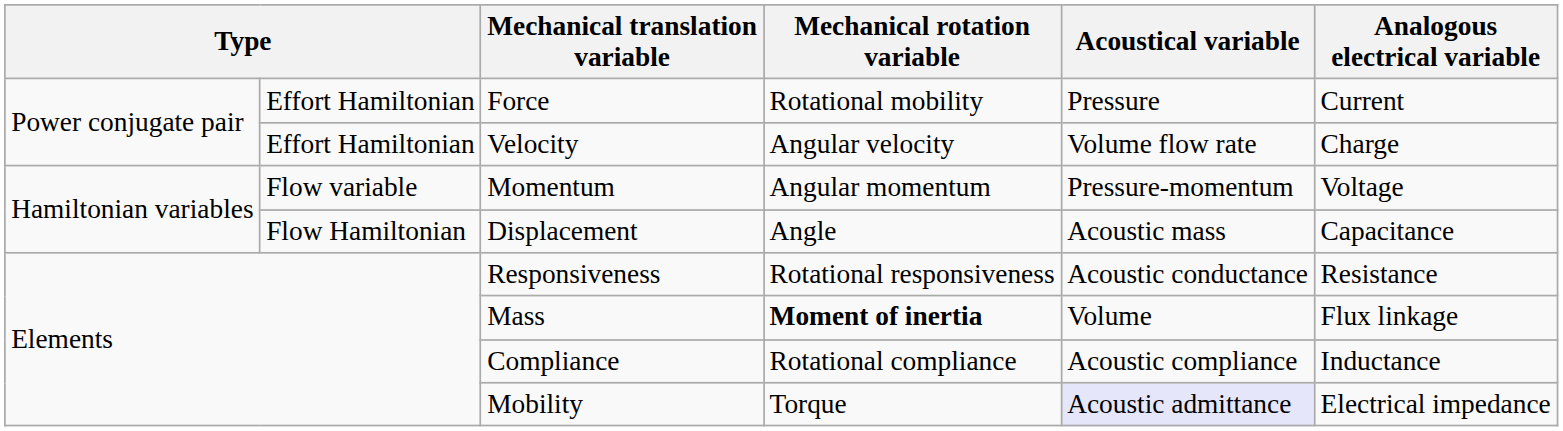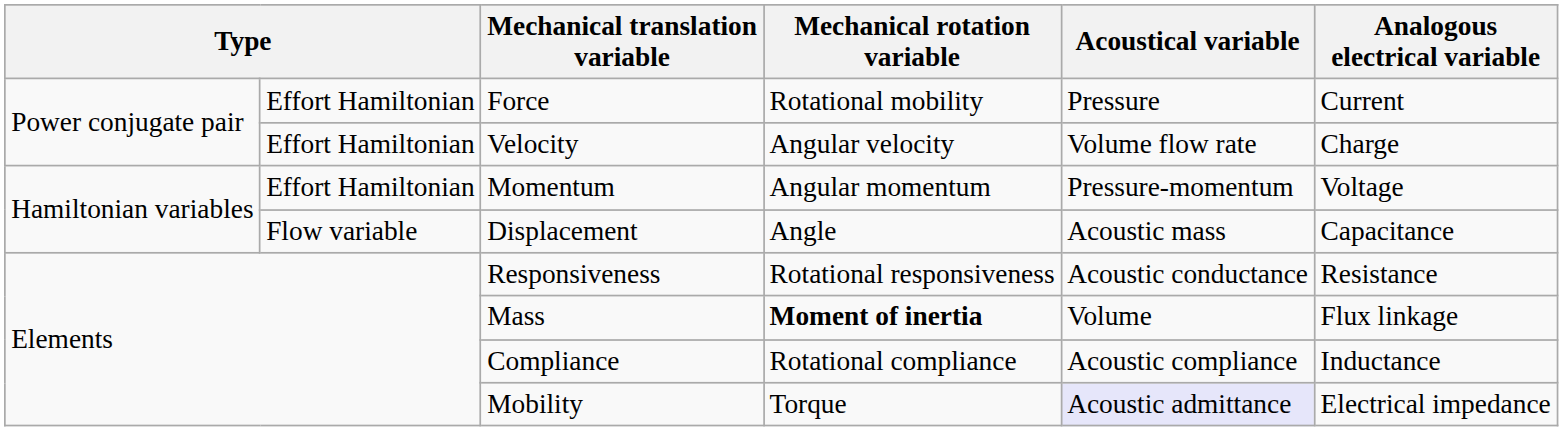 <table class="wikitable">
 <tr>
 <th colspan=2>Type</th>
 <th>Mechanical translation<br>variable</th>
 <th>Mechanical rotation<br>variable</th>
 <th>Acoustical variable</th>
 <th>Analogous<br>electrical variable</th>
 </tr>
 <tr>
 <td rowspan=2>Power conjugate pair</td>
 <td>Effort Hamiltonian</td>
 <td>Force</td>
 <td>Rotational mobility</td>
 <td>Pressure</td>
 <td>Current</td>
 </tr>
 <tr>
 <td>Effort Hamiltonian</td>
 <td>Velocity</td>
 <td>Angular velocity</td>
 <td>Volume flow rate</td>
 <td>Charge</td>
 </tr>
 <tr>
 <td rowspan=2>Hamiltonian variables</td>
-<td>Flow variable</td>
+<td>Effort Hamiltonian</td>
 <td>Momentum</td>
 <td>Angular momentum</td>
 <td>Pressure-momentum</td>
 <td>Voltage</td>
 </tr>
 <tr>
-<td>Flow Hamiltonian</td>
+<td>Flow variable</td>
 <td>Displacement</td>
 <td>Angle</td>
 <td>Acoustic mass</td>
 <td>Capacitance</td>
 </tr>
 <tr>
 <td colspan="2" rowspan="4">Elements</td>
 <td>Responsiveness</td>
 <td>Rotational responsiveness</td>
 <td>Acoustic conductance</td>
 <td>Resistance</td>
 </tr>
 <tr>
 <td>Mass</td>
 <td><strong>Moment of inertia</strong></td>
 <td>Volume</td>
 <td>Flux linkage</td>
 </tr>
 <tr>
 <td>Compliance</td>
 <td>Rotational compliance</td>
 <td>Acoustic compliance</td>
 <td>Inductance</td>
 </tr>
 <tr>
 <td>Mobility</td>
 <td>Torque</td>
 <td style="background: lavender;">Acoustic admittance</td>
 <td>Electrical impedance</td>
 </tr>
 </table>
